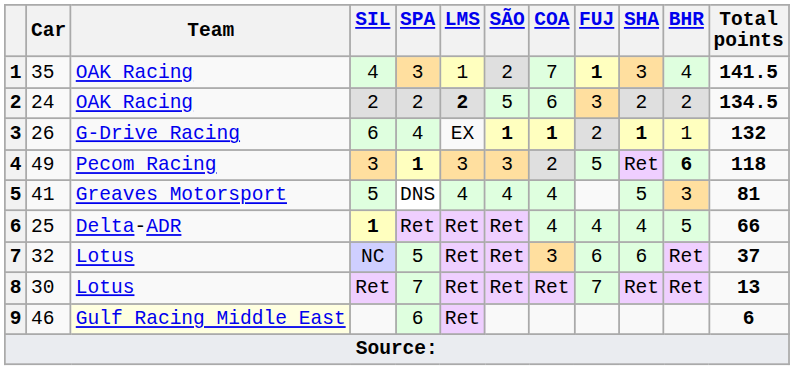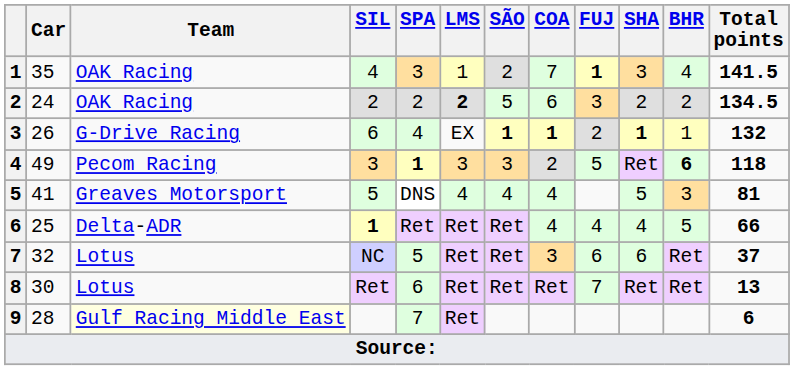 <table class="wikitable" style="font-size: 85%; text-align:center;">
 <tr valign="top">
 <th valign=middle></th>
 <th valign=middle>Car</th>
 <th valign=middle>Team</th>
 <th><a href='#'>SIL</a><br></th>
 <th><a href='#'>SPA</a><br></th>
 <th><a href='#'>LMS</a><br></th>
 <th><a href='#'>SÃO</a><br></th>
 <th><a href='#'>COA</a><br></th>
 <th><a href='#'>FUJ</a><br></th>
 <th><a href='#'>SHA</a><br></th>
 <th><a href='#'>BHR</a><br></th>
 <th valign=middle>Total<br>points</th>
 </tr>
 <tr>
 <th>1</th>
 <td align=left>35</td>
 <td align=left> <a href='#'>OAK Racing</a></td>
 <td style="background:#DFFFDF;">4</td>
 <td style="background:#FFDF9F;">3</td>
 <td style="background:#FFFFBF;">1</td>
 <td style="background:#DFDFDF;">2</td>
 <td style="background:#DFFFDF;">7</td>
 <td style="background:#FFFFBF;"><strong>1</strong></td>
 <td style="background:#FFDF9F;">3</td>
 <td style="background:#DFFFDF;">4</td>
 <td><strong>141.5</strong></td>
 </tr>
 <tr>
 <th>2</th>
 <td align=left>24</td>
 <td align=left> <a href='#'>OAK Racing</a></td>
 <td style="background:#DFDFDF;">2</td>
 <td style="background:#DFDFDF;">2</td>
 <td style="background:#DFDFDF;"><strong>2</strong></td>
 <td style="background:#DFFFDF;">5</td>
 <td style="background:#DFFFDF;">6</td>
 <td style="background:#FFDF9F;">3</td>
 <td style="background:#DFDFDF;">2</td>
 <td style="background:#DFDFDF;">2</td>
 <td><strong>134.5</strong></td>
 </tr>
 <tr>
 <th>3</th>
 <td align=left>26</td>
 <td align=left> <a href='#'>G-Drive Racing</a></td>
 <td style="background:#DFFFDF;">6</td>
 <td style="background:#DFFFDF;">4</td>
 <td>EX</td>
 <td style="background:#FFFFBF;"><strong>1</strong></td>
 <td style="background:#FFFFBF;"><strong>1</strong></td>
 <td style="background:#DFDFDF;">2</td>
 <td style="background:#FFFFBF;"><strong>1</strong></td>
 <td style="background:#FFFFBF;">1</td>
 <td><strong>132</strong></td>
 </tr>
 <tr>
 <th>4</th>
 <td align=left>49</td>
 <td align=left> <a href='#'>Pecom Racing</a></td>
 <td style="background:#FFDF9F;">3</td>
 <td style="background:#FFFFBF;"><strong>1</strong></td>
 <td style="background:#FFDF9F;">3</td>
 <td style="background:#FFDF9F;">3</td>
 <td style="background:#DFDFDF;">2</td>
 <td style="background:#DFFFDF;">5</td>
 <td style="background:#EFCFFF;">Ret</td>
 <td style="background:#DFFFDF;"><strong>6</strong></td>
 <td><strong>118</strong></td>
 </tr>
 <tr>
 <th>5</th>
 <td align=left>41</td>
 <td align=left> <a href='#'>Greaves Motorsport</a></td>
 <td style="background:#DFFFDF;">5</td>
 <td style="background:#FFFFFF;">DNS</td>
 <td style="background:#DFFFDF;">4</td>
 <td style="background:#DFFFDF;">4</td>
 <td style="background:#DFFFDF;">4</td>
 <td></td>
 <td style="background:#DFFFDF;">5</td>
 <td style="background:#FFDF9F;">3</td>
 <td><strong>81</strong></td>
 </tr>
 <tr>
 <th>6</th>
 <td align=left>25</td>
 <td align=left> <a href='#'>Delta</a>-<a href='#'>ADR</a></td>
 <td style="background:#FFFFBF;"><strong>1</strong></td>
 <td style="background:#EFCFFF;">Ret</td>
 <td style="background:#EFCFFF;">Ret</td>
 <td style="background:#EFCFFF;">Ret</td>
 <td style="background:#DFFFDF;">4</td>
 <td style="background:#DFFFDF;">4</td>
 <td style="background:#DFFFDF;">4</td>
 <td style="background:#DFFFDF;">5</td>
 <td><strong>66</strong></td>
 </tr>
 <tr>
 <th>7</th>
 <td align=left>32</td>
 <td align=left> <a href='#'>Lotus</a></td>
 <td style="background:#CFCFFF;">NC</td>
 <td style="background:#DFFFDF;">5</td>
 <td style="background:#EFCFFF;">Ret</td>
 <td style="background:#EFCFFF;">Ret</td>
 <td style="background:#FFDF9F;">3</td>
 <td style="background:#DFFFDF;">6</td>
 <td style="background:#DFFFDF;">6</td>
 <td style="background:#EFCFFF;">Ret</td>
 <td><strong>37</strong></td>
 </tr>
 <tr>
 <th>8</th>
 <td align=left>30</td>
 <td align=left> <a href='#'>Lotus</a></td>
 <td style="background:#EFCFFF;">Ret</td>
-<td style="background:#DFFFDF;">7</td>
+<td style="background:#DFFFDF;">6</td>
 <td style="background:#EFCFFF;">Ret</td>
 <td style="background:#EFCFFF;">Ret</td>
 <td style="background:#EFCFFF;">Ret</td>
 <td style="background:#DFFFDF;">7</td>
 <td style="background:#EFCFFF;">Ret</td>
 <td style="background:#EFCFFF;">Ret</td>
 <td><strong>13</strong></td>
 </tr>
 <tr>
 <th>9</th>
-<td align=left>46</td>
+<td align=left>28</td>
 <td align=left style="background: lightyellow;"> <a href='#'>Gulf Racing Middle East</a></td>
 <td></td>
-<td style="background:#DFFFDF;">6</td>
+<td style="background:#DFFFDF;">7</td>
 <td style="background:#EFCFFF;">Ret</td>
 <td></td>
 <td></td>
 <td></td>
 <td></td>
 <td></td>
 <td><strong>6</strong></td>
 </tr>
 <tr class="sortbottom">
 <td colspan="12" style="background-color:#EAECF0;text-align:center"><strong>Source:</strong></td>
 </tr>
 </table>
